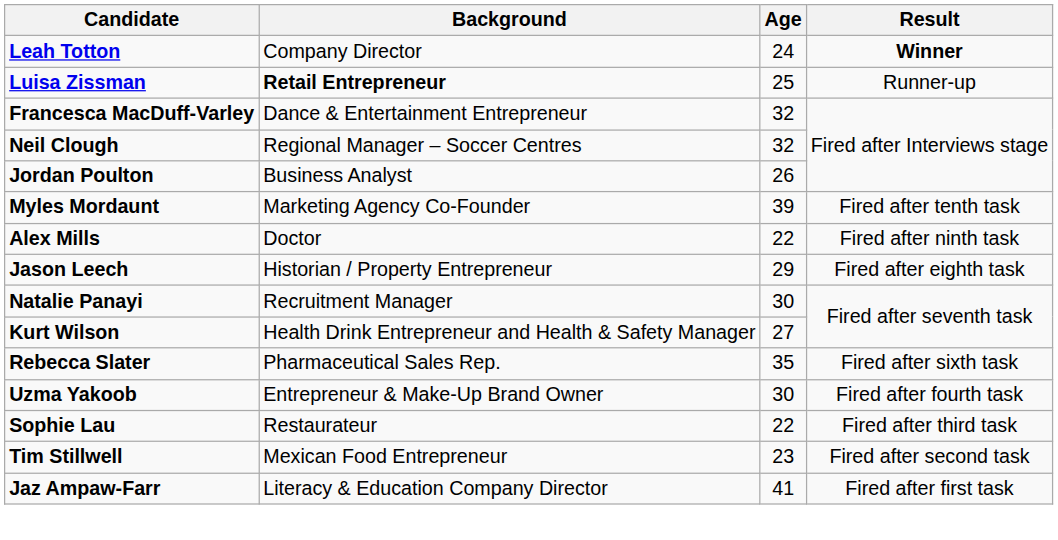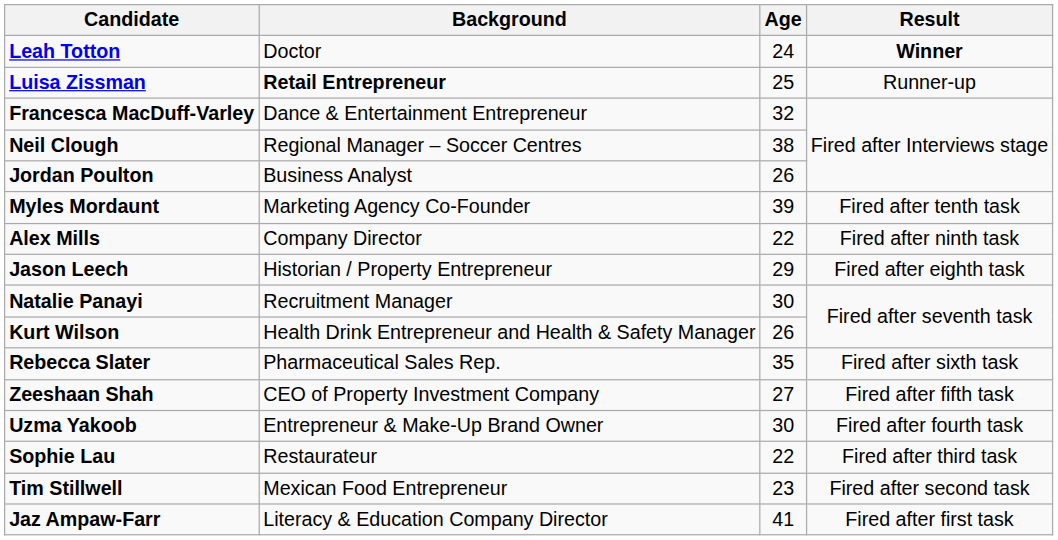 <table class="wikitable sortable">
 <tr>
 <th>Candidate</th>
 <th>Background</th>
 <th>Age</th>
 <th>Result</th>
 </tr>
 <tr>
 <td><strong><a href='#'>Leah Totton</a></strong></td>
-<td>Company Director</td>
+<td>Doctor</td>
 <td style="text-align:center">24</td>
 <td Align ="center"><strong>Winner</strong></td>
 </tr>
 <tr>
 <td><strong><a href='#'>Luisa Zissman</a></strong></td>
 <td><strong>Retail Entrepreneur</strong></td>
 <td style="text-align:center">25</td>
 <td Align ="center">Runner-up</td>
 </tr>
 <tr>
 <td><strong>Francesca MacDuff-Varley</strong></td>
 <td>Dance & Entertainment Entrepreneur</td>
 <td style="text-align:center">32</td>
 <td style="text-align:center" rowspan="3">Fired after Interviews stage</td>
 </tr>
 <tr>
 <td><strong>Neil Clough</strong></td>
 <td>Regional Manager – Soccer Centres</td>
-<td style="text-align:center">32</td>
+<td style="text-align:center">38</td>
 </tr>
 <tr>
 <td><strong>Jordan Poulton</strong></td>
 <td>Business Analyst</td>
 <td style="text-align:center">26</td>
 </tr>
 <tr>
 <td><strong>Myles Mordaunt</strong></td>
 <td>Marketing Agency Co-Founder</td>
 <td style="text-align:center">39</td>
 <td align="center">Fired after tenth task</td>
 </tr>
 <tr>
 <td><strong>Alex Mills</strong></td>
-<td>Doctor</td>
+<td>Company Director</td>
 <td style="text-align:center">22</td>
 <td align="center">Fired after ninth task</td>
 </tr>
 <tr>
 <td><strong>Jason Leech</strong></td>
 <td>Historian / Property Entrepreneur</td>
 <td style="text-align:center">29</td>
 <td align="center">Fired after eighth task</td>
 </tr>
 <tr>
 <td><strong>Natalie Panayi</strong></td>
 <td>Recruitment Manager</td>
 <td style="text-align:center">30</td>
 <td style="text-align:center" rowspan="2">Fired after seventh task</td>
 </tr>
 <tr>
 <td><strong>Kurt Wilson</strong></td>
 <td>Health Drink Entrepreneur and Health & Safety Manager</td>
-<td style="text-align:center">27</td>
+<td style="text-align:center">26</td>
 </tr>
 <tr>
 <td><strong>Rebecca Slater</strong></td>
 <td>Pharmaceutical Sales Rep.</td>
 <td style="text-align:center">35</td>
 <td align="center">Fired after sixth task</td>
+</tr>
+<tr>
+<td><strong>Zeeshaan Shah</strong></td>
+<td>CEO of Property Investment Company</td>
+<td style="text-align:center">27</td>
+<td align="center">Fired after fifth task</td>
 </tr>
 <tr>
 <td><strong>Uzma Yakoob</strong></td>
 <td>Entrepreneur & Make-Up Brand Owner</td>
 <td style="text-align:center">30</td>
 <td align="center">Fired after fourth task</td>
 </tr>
 <tr>
 <td><strong>Sophie Lau</strong></td>
 <td>Restaurateur</td>
 <td style="text-align:center">22</td>
 <td align="center">Fired after third task</td>
 </tr>
 <tr>
 <td><strong>Tim Stillwell</strong></td>
 <td>Mexican Food Entrepreneur</td>
 <td style="text-align:center">23</td>
 <td align="center">Fired after second task</td>
 </tr>
 <tr>
 <td><strong>Jaz Ampaw-Farr</strong></td>
 <td>Literacy & Education Company Director</td>
 <td style="text-align:center">41</td>
 <td align="center">Fired after first task</td>
 </tr>
 </table>
